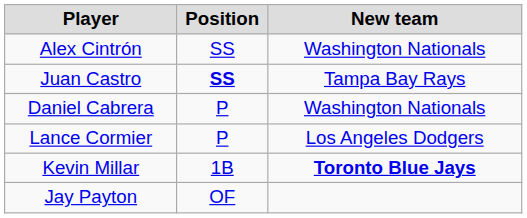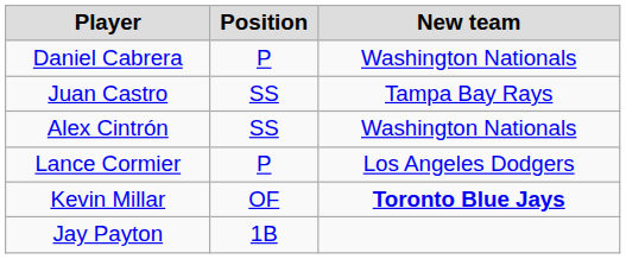 <table class="wikitable" style="text-align: center">
 <tr style="text-align:center; background:#ddd;">
 <td style="width:140px"><strong>Player</strong></td>
 <td style="width:70px"><strong>Position</strong></td>
 <td style="width:210px"><strong>New team</strong></td>
 </tr>
 <tr>
-<td><a href='#'>Alex Cintrón</a></td>
-<td><a href='#'>SS</a></td>
+<td><a href='#'>Daniel Cabrera</a></td>
+<td><a href='#'>P</a></td>
 <td><a href='#'>Washington Nationals</a></td>
 </tr>
 <tr>
 <td><a href='#'>Juan Castro</a></td>
-<td><strong><a href='#'>SS</a></strong></td>
+<td><a href='#'>SS</a></td>
 <td><a href='#'>Tampa Bay Rays</a></td>
 </tr>
 <tr>
-<td><a href='#'>Daniel Cabrera</a></td>
-<td><a href='#'>P</a></td>
+<td><a href='#'>Alex Cintrón</a></td>
+<td><a href='#'>SS</a></td>
 <td><a href='#'>Washington Nationals</a></td>
 </tr>
 <tr>
 <td><a href='#'>Lance Cormier</a></td>
 <td><a href='#'>P</a></td>
 <td><a href='#'>Los Angeles Dodgers</a></td>
 </tr>
 <tr>
 <td><a href='#'>Kevin Millar</a></td>
-<td><a href='#'>1B</a></td>
+<td><a href='#'>OF</a></td>
 <td><strong><a href='#'>Toronto Blue Jays</a></strong></td>
 </tr>
 <tr>
 <td><a href='#'>Jay Payton</a></td>
-<td><a href='#'>OF</a></td>
+<td><a href='#'>1B</a></td>
 <td></td>
 </tr>
 </table>
